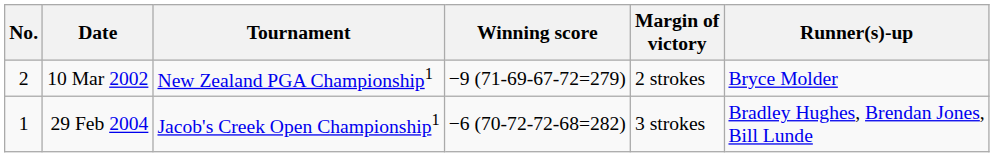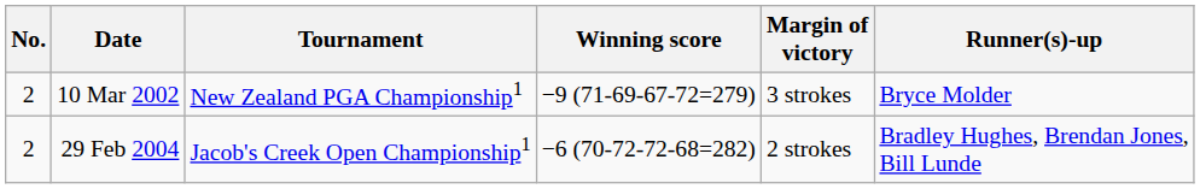 <table class="wikitable" style="font-size:95%;">
 <tr>
 <th>No.</th>
 <th>Date</th>
 <th>Tournament</th>
 <th>Winning score</th>
 <th>Margin of<br>victory</th>
 <th>Runner(s)-up</th>
 </tr>
 <tr>
 <td align=center>2</td>
 <td align=right>10 Mar <a href='#'>2002</a></td>
 <td><a href='#'>New Zealand PGA Championship</a><sup>1</sup></td>
 <td>−9 (71-69-67-72=279)</td>
-<td>2 strokes</td>
+<td>3 strokes</td>
 <td> <a href='#'>Bryce Molder</a></td>
 </tr>
 <tr>
-<td align=center>1</td>
+<td align=center>2</td>
 <td align=right>29 Feb <a href='#'>2004</a></td>
 <td><a href='#'>Jacob's Creek Open Championship</a><sup>1</sup></td>
 <td>−6 (70-72-72-68=282)</td>
-<td>3 strokes</td>
+<td>2 strokes</td>
 <td> <a href='#'>Bradley Hughes</a>,  <a href='#'>Brendan Jones</a>,<br> <a href='#'>Bill Lunde</a></td>
 </tr>
 </table>
